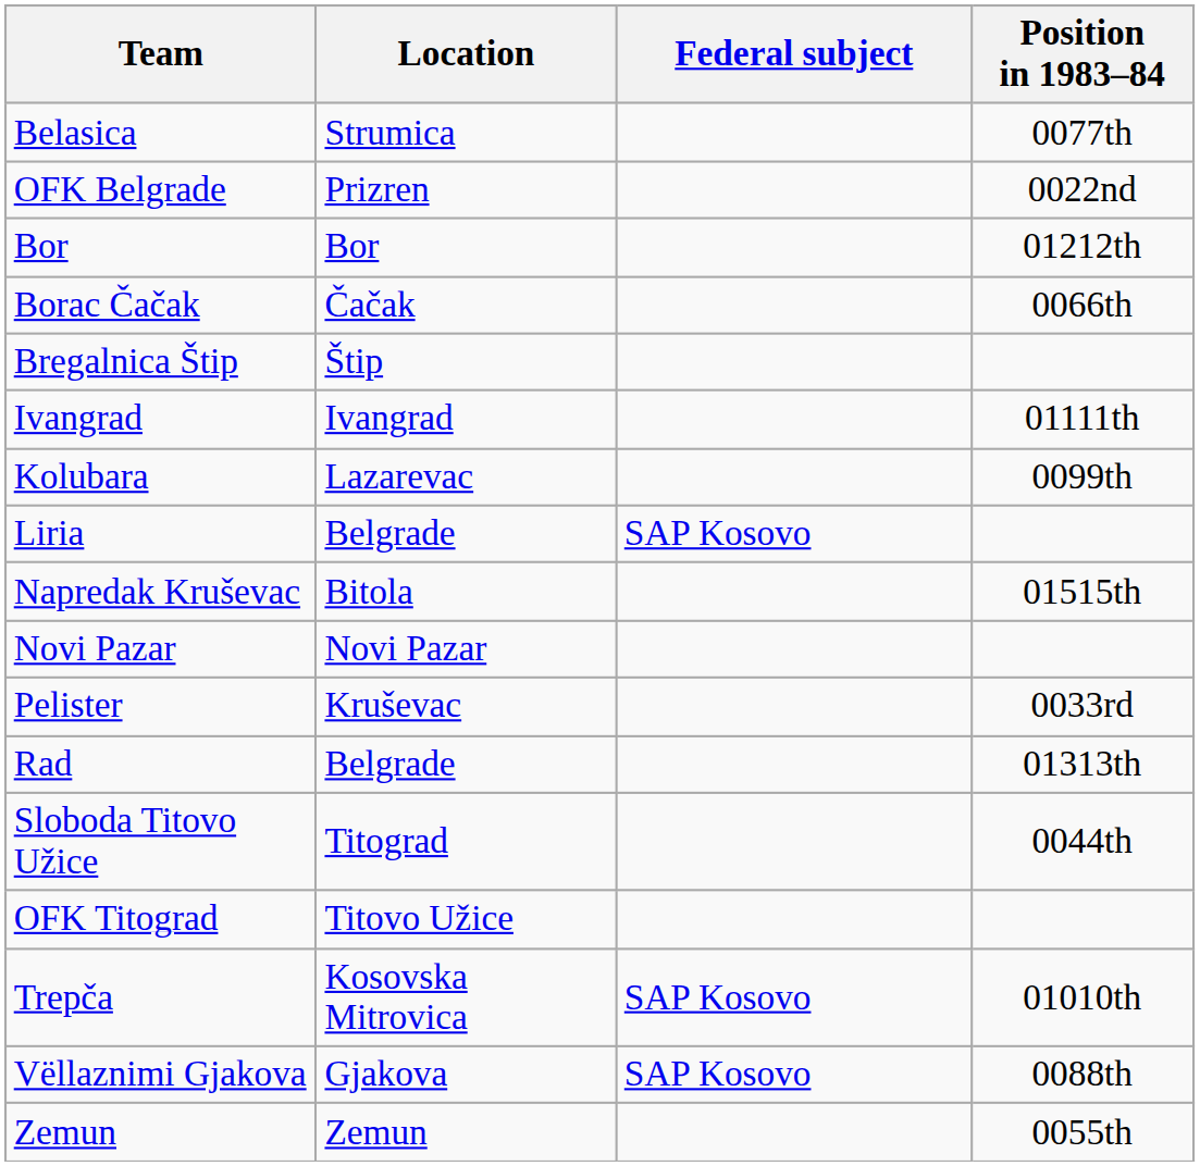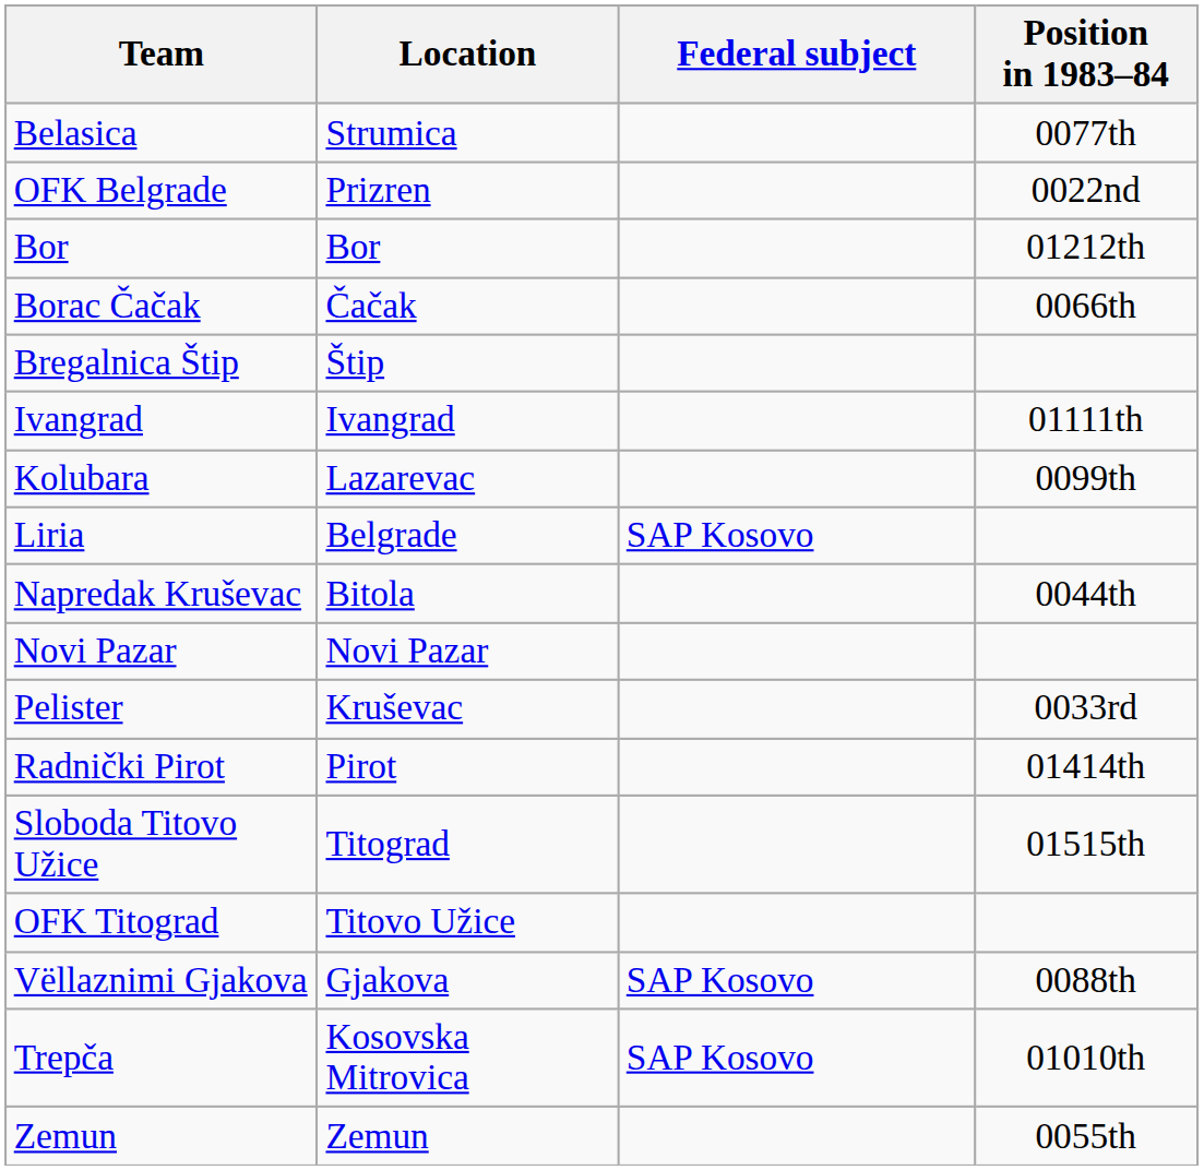 <table class="wikitable sortable" style="text-align:left">
 <tr>
 <th width="130">Team</th>
 <th width="125">Location</th>
 <th width="150"><a href='#'>Federal subject</a></th>
 <th width="90">Position<br>in 1983–84</th>
 </tr>
 <tr>
 <td><a href='#'>Belasica</a></td>
 <td><a href='#'>Strumica</a></td>
 <td></td>
 <td style="text-align:center"><span>007</span>7th</td>
 </tr>
 <tr>
 <td><a href='#'>OFK Belgrade</a></td>
 <td><a href='#'>Prizren</a></td>
 <td></td>
 <td style="text-align:center"><span>002</span>2nd</td>
 </tr>
 <tr>
 <td><a href='#'>Bor</a></td>
 <td><a href='#'>Bor</a></td>
 <td></td>
 <td style="text-align:center"><span>012</span>12th</td>
 </tr>
 <tr>
 <td><a href='#'>Borac Čačak</a></td>
 <td><a href='#'>Čačak</a></td>
 <td></td>
 <td style="text-align:center"><span>006</span>6th</td>
 </tr>
 <tr>
 <td><a href='#'>Bregalnica Štip</a></td>
 <td><a href='#'>Štip</a></td>
 <td></td>
 <td></td>
 </tr>
 <tr>
 <td><a href='#'>Ivangrad</a></td>
 <td><a href='#'>Ivangrad</a></td>
 <td></td>
 <td style="text-align:center"><span>011</span>11th</td>
 </tr>
 <tr>
 <td><a href='#'>Kolubara</a></td>
 <td><a href='#'>Lazarevac</a></td>
 <td></td>
 <td style="text-align:center"><span>009</span>9th</td>
 </tr>
 <tr>
 <td><a href='#'>Liria</a></td>
 <td><a href='#'>Belgrade</a></td>
 <td> <a href='#'>SAP Kosovo</a></td>
 <td></td>
 </tr>
 <tr>
 <td><a href='#'>Napredak Kruševac</a></td>
 <td><a href='#'>Bitola</a></td>
 <td></td>
-<td style="text-align:center"><span>015</span>15th</td>
+<td style="text-align:center"><span>004</span>4th</td>
 </tr>
 <tr>
 <td><a href='#'>Novi Pazar</a></td>
 <td><a href='#'>Novi Pazar</a></td>
 <td></td>
 <td></td>
 </tr>
 <tr>
 <td><a href='#'>Pelister</a></td>
 <td><a href='#'>Kruševac</a></td>
 <td></td>
 <td style="text-align:center"><span>003</span>3rd</td>
 </tr>
 <tr>
-<td><a href='#'>Rad</a></td>
-<td><a href='#'>Belgrade</a></td>
+<td><a href='#'>Radnički Pirot</a></td>
+<td><a href='#'>Pirot</a></td>
 <td></td>
-<td style="text-align:center"><span>013</span>13th</td>
+<td style="text-align:center"><span>014</span>14th</td>
 </tr>
 <tr>
 <td><a href='#'>Sloboda Titovo Užice</a></td>
 <td><a href='#'>Titograd</a></td>
 <td></td>
-<td style="text-align:center"><span>004</span>4th</td>
+<td style="text-align:center"><span>015</span>15th</td>
 </tr>
 <tr>
 <td><a href='#'>OFK Titograd</a></td>
 <td><a href='#'>Titovo Užice</a></td>
 <td></td>
 <td></td>
 </tr>
 <tr>
+<td><a href='#'>Vëllaznimi Gjakova</a></td>
+<td><a href='#'>Gjakova</a></td>
+<td> <a href='#'>SAP Kosovo</a></td>
+<td style="text-align:center"><span>008</span>8th</td>
+</tr>
+<tr>
 <td><a href='#'>Trepča</a></td>
 <td><a href='#'>Kosovska Mitrovica</a></td>
 <td> <a href='#'>SAP Kosovo</a></td>
 <td style="text-align:center"><span>010</span>10th</td>
-</tr>
-<tr>
-<td><a href='#'>Vëllaznimi Gjakova</a></td>
-<td><a href='#'>Gjakova</a></td>
-<td> <a href='#'>SAP Kosovo</a></td>
-<td style="text-align:center"><span>008</span>8th</td>
 </tr>
 <tr>
 <td><a href='#'>Zemun</a></td>
 <td><a href='#'>Zemun</a></td>
 <td></td>
 <td style="text-align:center"><span>005</span>5th</td>
 </tr>
 </table>
